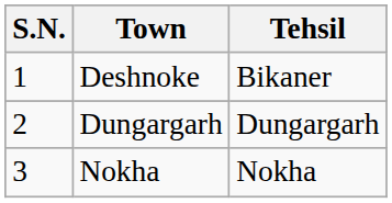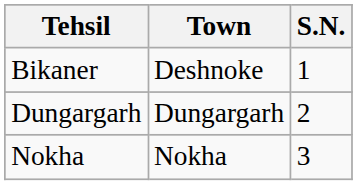 <table class="wikitable">
 <tr>
+<th>Tehsil</th>
+<th>Town</th>
 <th>S.N.</th>
-<th>Town</th>
-<th>Tehsil</th>
 </tr>
 <tr>
+<td>Bikaner</td>
+<td>Deshnoke</td>
 <td>1</td>
-<td>Deshnoke</td>
-<td>Bikaner</td>
 </tr>
 <tr>
-<td>2</td>
 <td>Dungargarh</td>
 <td>Dungargarh</td>
+<td>2</td>
 </tr>
 <tr>
-<td>3</td>
 <td>Nokha</td>
 <td>Nokha</td>
+<td>3</td>
 </tr>
 </table>
